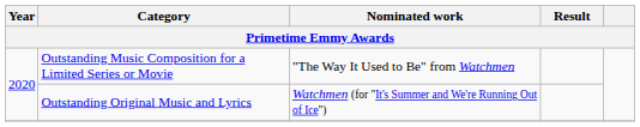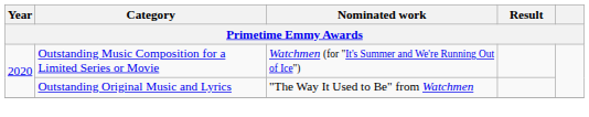 <table class="wikitable" style="width:85%;">
 <tr>
 <th width=5%>Year</th>
 <th style="width:40%;">Category</th>
 <th style="width:40%;">Nominated work</th>
 <th style="width:10%;">Result</th>
 <th width=5%></th>
 </tr>
 <tr>
 <th colspan=5><a href='#'>Primetime Emmy Awards</a></th>
 </tr>
 <tr>
 <td rowspan="2" style="text-align:center;"><a href='#'>2020</a></td>
 <td><a href='#'>Outstanding Music Composition for a Limited Series or Movie</a></td>
-<td>"The Way It Used to Be" from <em><a href='#'>Watchmen</a></em></td>
+<td><em><a href='#'>Watchmen</a></em> <small>(for "<a href='#'>It's Summer and We're Running Out of Ice</a>")</small></td>
 <td></td>
 <td rowspan="2" style="text-align:center;"></td>
 </tr>
 <tr>
 <td><a href='#'>Outstanding Original Music and Lyrics</a></td>
-<td><em><a href='#'>Watchmen</a></em> <small>(for "<a href='#'>It's Summer and We're Running Out of Ice</a>")</small></td>
+<td>"The Way It Used to Be" from <em><a href='#'>Watchmen</a></em></td>
 <td></td>
 </tr>
 <tr>
 </tr>
 </table>
